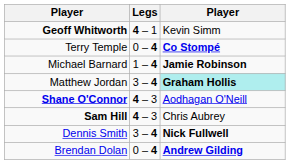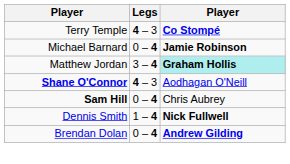 <table class=wikitable style="text-align:center">
 <tr>
 <th width=177>Player</th>
 <th width=36>Legs</th>
 <th width=177>Player</th>
 </tr>
 <tr align=left>
-<td align=right><strong>Geoff Whitworth</strong> </td>
-<td align=center><strong>4</strong> – 1</td>
-<td> Kevin Simm</td>
-</tr>
-<tr align=left>
 <td align=right>Terry Temple </td>
-<td align=center>0 – <strong>4</strong></td>
+<td align=center><strong>4</strong> – 3</td>
 <td> <strong><a href='#'>Co Stompé</a></strong></td>
 </tr>
 <tr align=left>
 <td align=right>Michael Barnard </td>
-<td align=center>1 – <strong>4</strong></td>
+<td align=center>0 – <strong>4</strong></td>
 <td> <strong>Jamie Robinson</strong></td>
 </tr>
 <tr align=left>
 <td align=right>Matthew Jordan </td>
 <td align=center>3 – <strong>4</strong></td>
 <td style="background: paleturquoise;"> <strong>Graham Hollis</strong></td>
 </tr>
 <tr align=left>
 <td align=right><strong><a href='#'>Shane O'Connor</a></strong> </td>
 <td align=center><strong>4</strong> – 3</td>
 <td> <a href='#'>Aodhagan O'Neill</a></td>
 </tr>
 <tr align=left>
 <td align=right><strong>Sam Hill</strong> </td>
-<td align=center><strong>4</strong> – 3</td>
+<td align=center>0 – <strong>4</strong></td>
 <td> Chris Aubrey</td>
 </tr>
 <tr align=left>
 <td align=right><a href='#'>Dennis Smith</a> </td>
-<td align=center>3 – <strong>4</strong></td>
+<td align=center>1 – <strong>4</strong></td>
 <td> <strong>Nick Fullwell</strong></td>
 </tr>
 <tr align=left>
 <td align=right><a href='#'>Brendan Dolan</a> </td>
 <td align=center>0 – <strong>4</strong></td>
 <td> <strong><a href='#'>Andrew Gilding</a></strong></td>
 </tr>
 </table>
